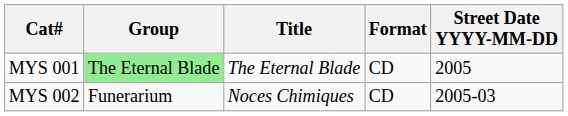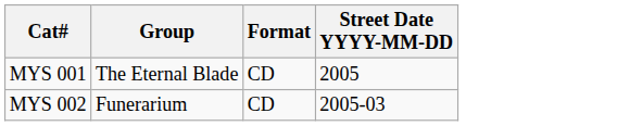 <table class="wikitable sortable">
 <tr valign="center">
 <th>Cat#</th>
 <th>Group</th>
-<th>Title</th>
 <th>Format</th>
 <th>Street Date<br>YYYY-MM-DD</th>
 </tr>
 <tr>
 <td>MYS 001</td>
-<td style="background: lightgreen;"> The Eternal Blade</td>
-<td><em>The Eternal Blade</em></td>
+<td> The Eternal Blade</td>
 <td>CD</td>
 <td>2005</td>
 </tr>
 <tr>
 <td>MYS 002</td>
 <td> Funerarium</td>
-<td><em>Noces Chimiques</em></td>
 <td>CD</td>
 <td>2005-03</td>
 </tr>
 </table>
